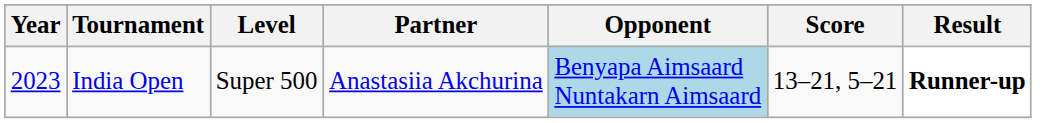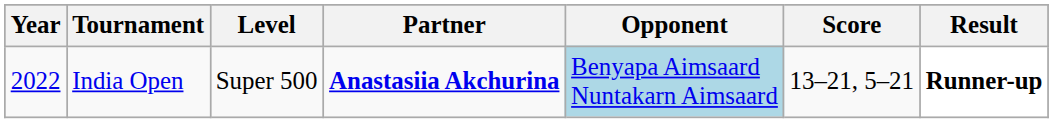 <table class="sortable wikitable" style="font-size: 90%;">
 <tr>
 <th>Year</th>
 <th>Tournament</th>
 <th>Level</th>
 <th>Partner</th>
 <th>Opponent</th>
 <th>Score</th>
 <th>Result</th>
 </tr>
 <tr>
-<td align="center"><a href='#'>2023</a></td>
+<td align="center"><a href='#'>2022</a></td>
 <td align="left"><a href='#'>India Open</a></td>
 <td align="left">Super 500</td>
-<td align="left"> <a href='#'>Anastasiia Akchurina</a></td>
+<td align="left"><strong> <a href='#'>Anastasiia Akchurina</a></strong></td>
 <td align="left" style="background: lightblue;"> <a href='#'>Benyapa Aimsaard</a><br> <a href='#'>Nuntakarn Aimsaard</a></td>
 <td align="left">13–21, 5–21</td>
 <td style="text-align:left; background:white"> <strong>Runner-up</strong></td>
 </tr>
 </table>
